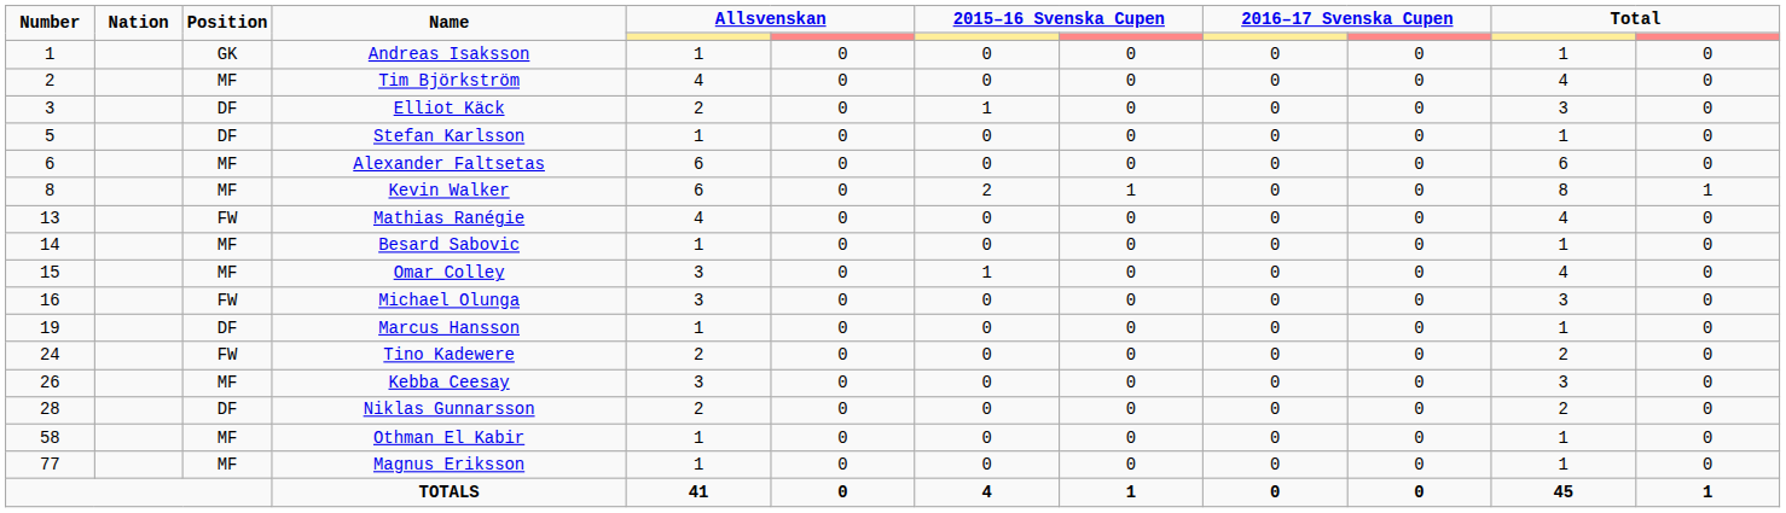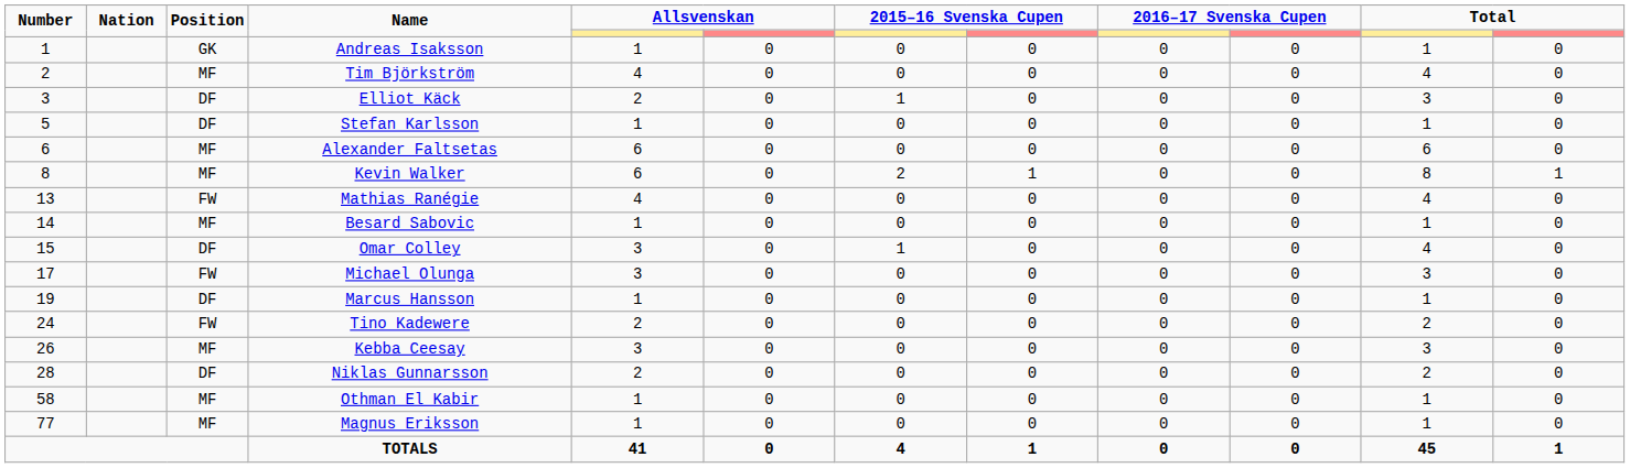 <table class="wikitable" style="text-align:center;">
 <tr>
 <td rowspan="2"  style="width:5%; text-align:center;"><strong>Number</strong></td>
 <td rowspan="2"  style="width:5%; text-align:center;"><strong>Nation</strong></td>
 <td rowspan="2"  style="width:5%; text-align:center;"><strong>Position</strong></td>
 <td rowspan="2"  style="width:20%; text-align:center;"><strong>Name</strong></td>
 <td colspan="2" style="text-align:center;"><strong><a href='#'>Allsvenskan</a></strong></td>
 <td colspan="2" style="text-align:center;"><strong><a href='#'>2015–16 Svenska Cupen</a></strong></td>
 <td colspan="2" style="text-align:center;"><strong><a href='#'>2016–17 Svenska Cupen</a></strong></td>
 <td colspan="2" style="text-align:center;"><strong>Total</strong></td>
 </tr>
 <tr>
 <th style="width:60px; background:#fe9;"></th>
 <th style="width:60px; background:#ff8888;"></th>
 <th style="width:60px; background:#fe9;"></th>
 <th style="width:60px; background:#ff8888;"></th>
 <th style="width:60px; background:#fe9;"></th>
 <th style="width:60px; background:#ff8888;"></th>
 <th style="width:60px; background:#fe9;"></th>
 <th style="width:60px; background:#ff8888;"></th>
 </tr>
 <tr>
 <td>1</td>
 <td></td>
 <td>GK</td>
 <td><a href='#'>Andreas Isaksson</a></td>
 <td>1</td>
 <td>0</td>
 <td>0</td>
 <td>0</td>
 <td>0</td>
 <td>0</td>
 <td>1</td>
 <td>0</td>
 </tr>
 <tr>
 <td>2</td>
 <td></td>
 <td>MF</td>
 <td><a href='#'>Tim Björkström</a></td>
 <td>4</td>
 <td>0</td>
 <td>0</td>
 <td>0</td>
 <td>0</td>
 <td>0</td>
 <td>4</td>
 <td>0</td>
 </tr>
 <tr>
 <td>3</td>
 <td></td>
 <td>DF</td>
 <td><a href='#'>Elliot Käck</a></td>
 <td>2</td>
 <td>0</td>
 <td>1</td>
 <td>0</td>
 <td>0</td>
 <td>0</td>
 <td>3</td>
 <td>0</td>
 </tr>
 <tr>
 <td>5</td>
 <td></td>
 <td>DF</td>
 <td><a href='#'>Stefan Karlsson</a></td>
 <td>1</td>
 <td>0</td>
 <td>0</td>
 <td>0</td>
 <td>0</td>
 <td>0</td>
 <td>1</td>
 <td>0</td>
 </tr>
 <tr>
 <td>6</td>
 <td></td>
 <td>MF</td>
 <td><a href='#'>Alexander Faltsetas</a></td>
 <td>6</td>
 <td>0</td>
 <td>0</td>
 <td>0</td>
 <td>0</td>
 <td>0</td>
 <td>6</td>
 <td>0</td>
 </tr>
 <tr>
 <td>8</td>
 <td></td>
 <td>MF</td>
 <td><a href='#'>Kevin Walker</a></td>
 <td>6</td>
 <td>0</td>
 <td>2</td>
 <td>1</td>
 <td>0</td>
 <td>0</td>
 <td>8</td>
 <td>1</td>
 </tr>
 <tr>
 <td>13</td>
 <td></td>
 <td>FW</td>
 <td><a href='#'>Mathias Ranégie</a></td>
 <td>4</td>
 <td>0</td>
 <td>0</td>
 <td>0</td>
 <td>0</td>
 <td>0</td>
 <td>4</td>
 <td>0</td>
 </tr>
 <tr>
 <td>14</td>
 <td></td>
 <td>MF</td>
 <td><a href='#'>Besard Sabovic</a></td>
 <td>1</td>
 <td>0</td>
 <td>0</td>
 <td>0</td>
 <td>0</td>
 <td>0</td>
 <td>1</td>
 <td>0</td>
 </tr>
 <tr>
 <td>15</td>
 <td></td>
-<td>MF</td>
+<td>DF</td>
 <td><a href='#'>Omar Colley</a></td>
 <td>3</td>
 <td>0</td>
 <td>1</td>
 <td>0</td>
 <td>0</td>
 <td>0</td>
 <td>4</td>
 <td>0</td>
 </tr>
 <tr>
-<td>16</td>
+<td>17</td>
 <td></td>
 <td>FW</td>
 <td><a href='#'>Michael Olunga</a></td>
 <td>3</td>
 <td>0</td>
 <td>0</td>
 <td>0</td>
 <td>0</td>
 <td>0</td>
 <td>3</td>
 <td>0</td>
 </tr>
 <tr>
 <td>19</td>
 <td></td>
 <td>DF</td>
 <td><a href='#'>Marcus Hansson</a></td>
 <td>1</td>
 <td>0</td>
 <td>0</td>
 <td>0</td>
 <td>0</td>
 <td>0</td>
 <td>1</td>
 <td>0</td>
 </tr>
 <tr>
 <td>24</td>
 <td></td>
 <td>FW</td>
 <td><a href='#'>Tino Kadewere</a></td>
 <td>2</td>
 <td>0</td>
 <td>0</td>
 <td>0</td>
 <td>0</td>
 <td>0</td>
 <td>2</td>
 <td>0</td>
 </tr>
 <tr>
 <td>26</td>
 <td></td>
 <td>MF</td>
 <td><a href='#'>Kebba Ceesay</a></td>
 <td>3</td>
 <td>0</td>
 <td>0</td>
 <td>0</td>
 <td>0</td>
 <td>0</td>
 <td>3</td>
 <td>0</td>
 </tr>
 <tr>
 <td>28</td>
 <td></td>
 <td>DF</td>
 <td><a href='#'>Niklas Gunnarsson</a></td>
 <td>2</td>
 <td>0</td>
 <td>0</td>
 <td>0</td>
 <td>0</td>
 <td>0</td>
 <td>2</td>
 <td>0</td>
 </tr>
 <tr>
 <td>58</td>
 <td></td>
 <td>MF</td>
 <td><a href='#'>Othman El Kabir</a></td>
 <td>1</td>
 <td>0</td>
 <td>0</td>
 <td>0</td>
 <td>0</td>
 <td>0</td>
 <td>1</td>
 <td>0</td>
 </tr>
 <tr>
 <td>77</td>
 <td></td>
 <td>MF</td>
 <td><a href='#'>Magnus Eriksson</a></td>
 <td>1</td>
 <td>0</td>
 <td>0</td>
 <td>0</td>
 <td>0</td>
 <td>0</td>
 <td>1</td>
 <td>0</td>
 </tr>
 <tr>
 <td colspan="3"></td>
 <td><strong>TOTALS</strong></td>
 <td><strong>41</strong></td>
 <td><strong>0</strong></td>
 <td><strong>4</strong></td>
 <td><strong>1</strong></td>
 <td><strong>0</strong></td>
 <td><strong>0</strong></td>
 <td><strong>45</strong></td>
 <td><strong>1</strong></td>
 </tr>
 </table>
